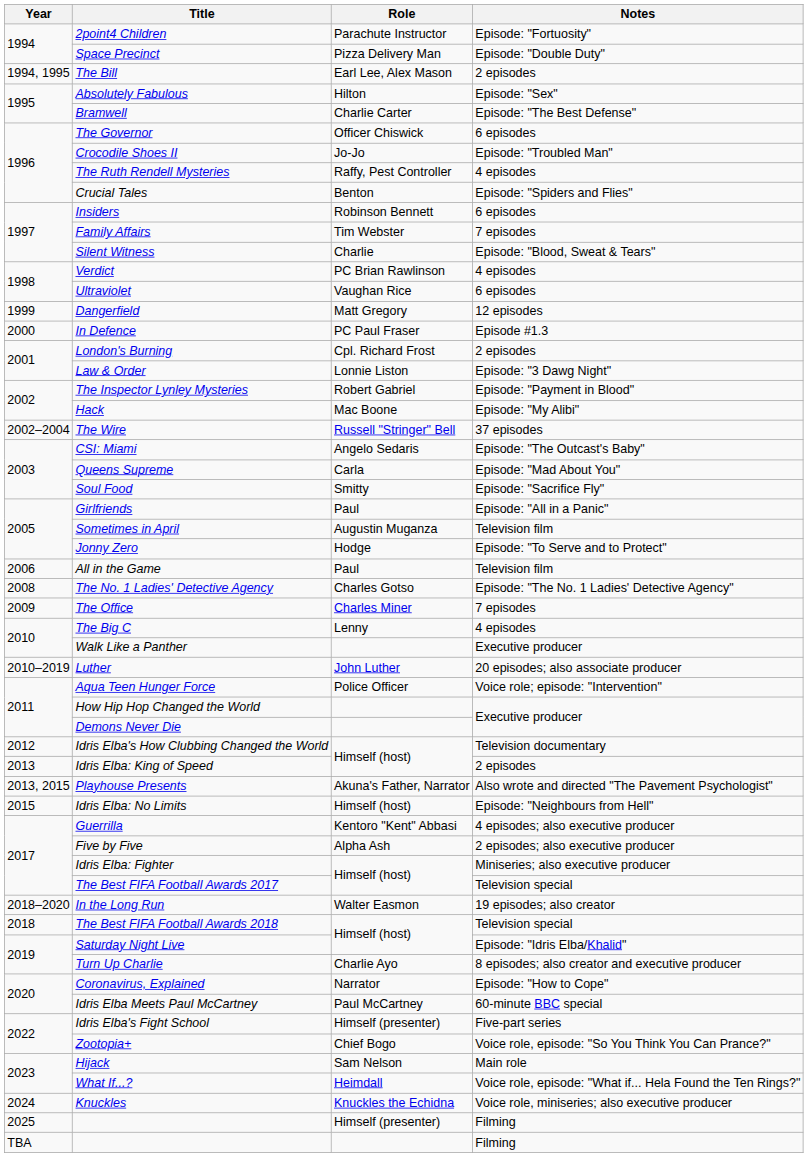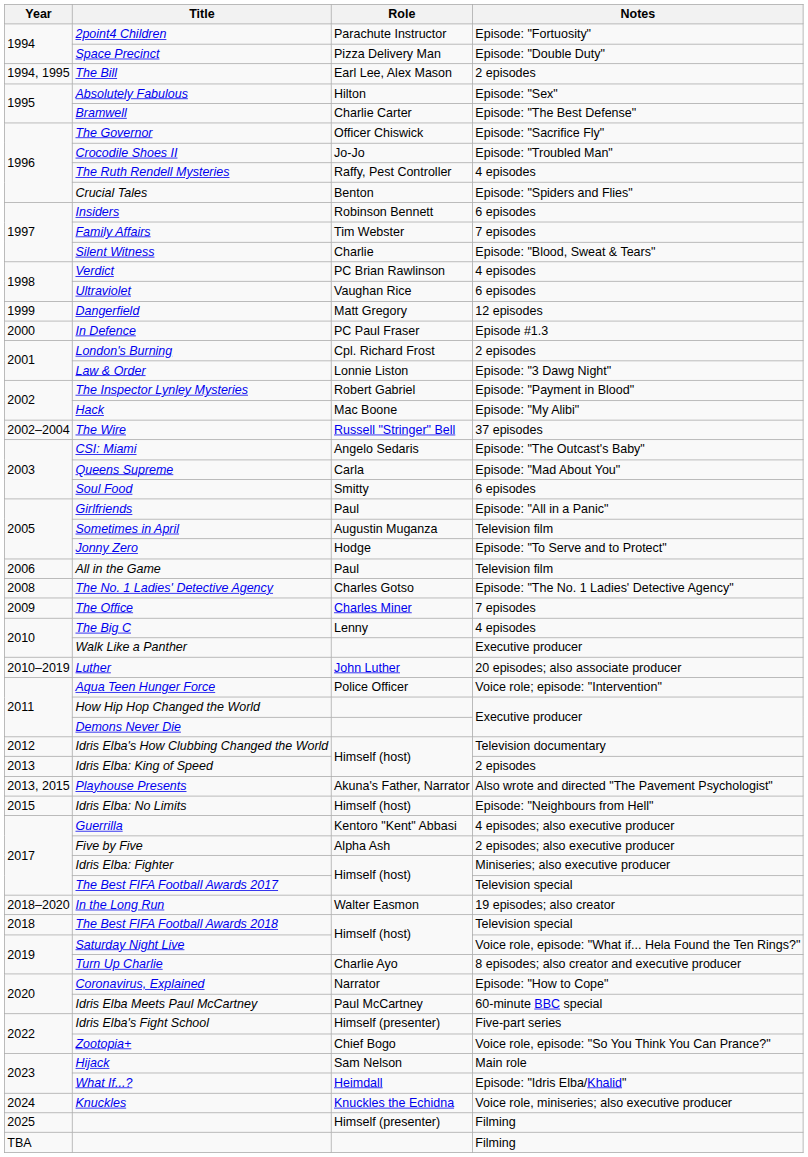 <table class="wikitable sortable">
 <tr>
 <th>Year</th>
 <th>Title</th>
 <th>Role</th>
 <th class="unsortable">Notes</th>
 </tr>
 <tr>
 <td rowspan="2">1994</td>
 <td><em><a href='#'>2point4 Children</a></em></td>
 <td>Parachute Instructor</td>
 <td>Episode: "Fortuosity"</td>
 </tr>
 <tr>
 <td><em><a href='#'>Space Precinct</a></em></td>
 <td>Pizza Delivery Man</td>
 <td>Episode: "Double Duty"</td>
 </tr>
 <tr>
 <td>1994, 1995</td>
 <td><em><a href='#'>The Bill</a></em></td>
 <td>Earl Lee, Alex Mason</td>
 <td>2 episodes</td>
 </tr>
 <tr>
 <td rowspan="2">1995</td>
 <td><em><a href='#'>Absolutely Fabulous</a></em></td>
 <td>Hilton</td>
 <td>Episode: "Sex"</td>
 </tr>
 <tr>
 <td><em><a href='#'>Bramwell</a></em></td>
 <td>Charlie Carter</td>
 <td>Episode: "The Best Defense"</td>
 </tr>
 <tr>
 <td rowspan="4">1996</td>
 <td><em><a href='#'>The Governor</a></em></td>
 <td>Officer Chiswick</td>
-<td>6 episodes</td>
+<td>Episode: "Sacrifice Fly"</td>
 </tr>
 <tr>
 <td><em><a href='#'>Crocodile Shoes II</a></em></td>
 <td>Jo-Jo</td>
 <td>Episode: "Troubled Man"</td>
 </tr>
 <tr>
 <td><em><a href='#'>The Ruth Rendell Mysteries</a></em></td>
 <td>Raffy, Pest Controller</td>
 <td>4 episodes</td>
 </tr>
 <tr>
 <td><em>Crucial Tales</em></td>
 <td>Benton</td>
 <td>Episode: "Spiders and Flies"</td>
 </tr>
 <tr>
 <td rowspan="3">1997</td>
 <td><em><a href='#'>Insiders</a></em></td>
 <td>Robinson Bennett</td>
 <td>6 episodes</td>
 </tr>
 <tr>
 <td><em><a href='#'>Family Affairs</a></em></td>
 <td>Tim Webster</td>
 <td>7 episodes</td>
 </tr>
 <tr>
 <td><em><a href='#'>Silent Witness</a></em></td>
 <td>Charlie</td>
 <td>Episode: "Blood, Sweat & Tears"</td>
 </tr>
 <tr>
 <td rowspan="2">1998</td>
 <td><em><a href='#'>Verdict</a></em></td>
 <td>PC Brian Rawlinson</td>
 <td>4 episodes</td>
 </tr>
 <tr>
 <td><em><a href='#'>Ultraviolet</a></em></td>
 <td>Vaughan Rice</td>
 <td>6 episodes</td>
 </tr>
 <tr>
 <td>1999</td>
 <td><em><a href='#'>Dangerfield</a></em></td>
 <td>Matt Gregory</td>
 <td>12 episodes</td>
 </tr>
 <tr>
 <td>2000</td>
 <td><em><a href='#'>In Defence</a></em></td>
 <td>PC Paul Fraser</td>
 <td>Episode #1.3</td>
 </tr>
 <tr>
 <td rowspan="2">2001</td>
 <td><em><a href='#'>London's Burning</a></em></td>
 <td>Cpl. Richard Frost</td>
 <td>2 episodes</td>
 </tr>
 <tr>
 <td><em><a href='#'>Law & Order</a></em></td>
 <td>Lonnie Liston</td>
 <td>Episode: "3 Dawg Night"</td>
 </tr>
 <tr>
 <td rowspan="2">2002</td>
 <td><em><a href='#'>The Inspector Lynley Mysteries</a></em></td>
 <td>Robert Gabriel</td>
 <td>Episode: "Payment in Blood"</td>
 </tr>
 <tr>
 <td><em><a href='#'>Hack</a></em></td>
 <td>Mac Boone</td>
 <td>Episode: "My Alibi"</td>
 </tr>
 <tr>
 <td>2002–2004</td>
 <td><em><a href='#'>The Wire</a></em></td>
 <td><a href='#'>Russell "Stringer" Bell</a></td>
 <td>37 episodes</td>
 </tr>
 <tr>
 <td rowspan="3">2003</td>
 <td><em><a href='#'>CSI: Miami</a></em></td>
 <td>Angelo Sedaris</td>
 <td>Episode: "The Outcast's Baby"</td>
 </tr>
 <tr>
 <td><em><a href='#'>Queens Supreme</a></em></td>
 <td>Carla</td>
 <td>Episode: "Mad About You"</td>
 </tr>
 <tr>
 <td><em><a href='#'>Soul Food</a></em></td>
 <td>Smitty</td>
-<td>Episode: "Sacrifice Fly"</td>
+<td>6 episodes</td>
 </tr>
 <tr>
 <td rowspan="3">2005</td>
 <td><em><a href='#'>Girlfriends</a></em></td>
 <td>Paul</td>
 <td>Episode: "All in a Panic"</td>
 </tr>
 <tr>
 <td><em><a href='#'>Sometimes in April</a></em></td>
 <td>Augustin Muganza</td>
 <td>Television film</td>
 </tr>
 <tr>
 <td><em><a href='#'>Jonny Zero</a></em></td>
 <td>Hodge</td>
 <td>Episode: "To Serve and to Protect"</td>
 </tr>
 <tr>
 <td>2006</td>
 <td><em>All in the Game</em></td>
 <td>Paul</td>
 <td>Television film</td>
 </tr>
 <tr>
 <td>2008</td>
 <td><em><a href='#'>The No. 1 Ladies' Detective Agency</a></em></td>
 <td>Charles Gotso</td>
 <td>Episode: "The No. 1 Ladies' Detective Agency"</td>
 </tr>
 <tr>
 <td>2009</td>
 <td><em><a href='#'>The Office</a></em></td>
 <td><a href='#'>Charles Miner</a></td>
 <td>7 episodes</td>
 </tr>
 <tr>
 <td rowspan="2">2010</td>
 <td><em><a href='#'>The Big C</a></em></td>
 <td>Lenny</td>
 <td>4 episodes</td>
 </tr>
 <tr>
 <td><em>Walk Like a Panther</em></td>
 <td></td>
 <td>Executive producer</td>
 </tr>
 <tr>
 <td>2010–2019</td>
 <td><em><a href='#'>Luther</a></em></td>
 <td><a href='#'>John Luther</a></td>
 <td>20 episodes; also associate producer</td>
 </tr>
 <tr>
 <td rowspan="3">2011</td>
 <td><em><a href='#'>Aqua Teen Hunger Force</a></em></td>
 <td>Police Officer</td>
 <td>Voice role; episode: "Intervention"</td>
 </tr>
 <tr>
 <td><em>How Hip Hop Changed the World</em></td>
 <td></td>
 <td rowspan="2">Executive producer</td>
 </tr>
 <tr>
 <td><em><a href='#'>Demons Never Die</a></em></td>
 <td></td>
 </tr>
 <tr>
 <td>2012</td>
 <td><em>Idris Elba's How Clubbing Changed the World</em></td>
 <td rowspan="2">Himself (host)</td>
 <td>Television documentary</td>
 </tr>
 <tr>
 <td>2013</td>
 <td><em>Idris Elba: King of Speed</em></td>
 <td>2 episodes</td>
 </tr>
 <tr>
 <td>2013, 2015</td>
 <td><em><a href='#'>Playhouse Presents</a></em></td>
 <td>Akuna's Father, Narrator</td>
 <td>Also wrote and directed "The Pavement Psychologist"</td>
 </tr>
 <tr>
 <td>2015</td>
 <td><em>Idris Elba: No Limits</em></td>
 <td>Himself (host)</td>
 <td>Episode: "Neighbours from Hell"</td>
 </tr>
 <tr>
 <td rowspan="4">2017</td>
 <td><em><a href='#'>Guerrilla</a></em></td>
 <td>Kentoro "Kent" Abbasi</td>
 <td>4 episodes; also executive producer</td>
 </tr>
 <tr>
 <td><em>Five by Five</em></td>
 <td>Alpha Ash</td>
 <td>2 episodes; also executive producer</td>
 </tr>
 <tr>
 <td><em>Idris Elba: Fighter</em></td>
 <td rowspan="2">Himself (host)</td>
 <td>Miniseries; also executive producer</td>
 </tr>
 <tr>
 <td><em><a href='#'>The Best FIFA Football Awards 2017</a></em></td>
 <td>Television special</td>
 </tr>
 <tr>
 <td>2018–2020</td>
 <td><em><a href='#'>In the Long Run</a></em></td>
 <td>Walter Easmon</td>
 <td>19 episodes; also creator</td>
 </tr>
 <tr>
 <td>2018</td>
 <td><em><a href='#'>The Best FIFA Football Awards 2018</a></em></td>
 <td rowspan="2">Himself (host)</td>
 <td>Television special</td>
 </tr>
 <tr>
 <td rowspan="2">2019</td>
 <td><em><a href='#'>Saturday Night Live</a></em></td>
-<td>Episode: "Idris Elba/<a href='#'>Khalid</a>"</td>
+<td>Voice role, episode: "What if... Hela Found the Ten Rings?"</td>
 </tr>
 <tr>
 <td><em><a href='#'>Turn Up Charlie</a></em></td>
 <td>Charlie Ayo</td>
 <td>8 episodes; also creator and executive producer</td>
 </tr>
 <tr>
 <td rowspan="2">2020</td>
 <td><em><a href='#'>Coronavirus, Explained</a></em></td>
 <td>Narrator</td>
 <td>Episode: "How to Cope"</td>
 </tr>
 <tr>
 <td><em>Idris Elba Meets Paul McCartney</em></td>
 <td>Paul McCartney</td>
 <td>60-minute <a href='#'>BBC</a> special</td>
 </tr>
 <tr>
 <td rowspan="2">2022</td>
 <td><em>Idris Elba's Fight School</em></td>
 <td>Himself (presenter)</td>
 <td>Five-part series</td>
 </tr>
 <tr>
 <td><em><a href='#'>Zootopia+</a></em></td>
 <td>Chief Bogo</td>
 <td>Voice role, episode: "So You Think You Can Prance?"</td>
 </tr>
 <tr>
 <td rowspan="2">2023</td>
 <td><em><a href='#'>Hijack</a></em></td>
 <td>Sam Nelson</td>
 <td>Main role</td>
 </tr>
 <tr>
 <td><a href='#'><em>What If...?</em></a></td>
 <td><a href='#'>Heimdall</a></td>
-<td>Voice role, episode: "What if... Hela Found the Ten Rings?"</td>
+<td>Episode: "Idris Elba/<a href='#'>Khalid</a>"</td>
 </tr>
 <tr>
 <td>2024</td>
 <td><em><a href='#'>Knuckles</a></em></td>
 <td><a href='#'>Knuckles the Echidna</a></td>
 <td>Voice role, miniseries; also executive producer</td>
 </tr>
 <tr>
 <td>2025</td>
 <td></td>
 <td>Himself (presenter)</td>
 <td>Filming</td>
 </tr>
 <tr>
 <td>TBA</td>
 <td></td>
 <td></td>
 <td>Filming</td>
 </tr>
 </table>
